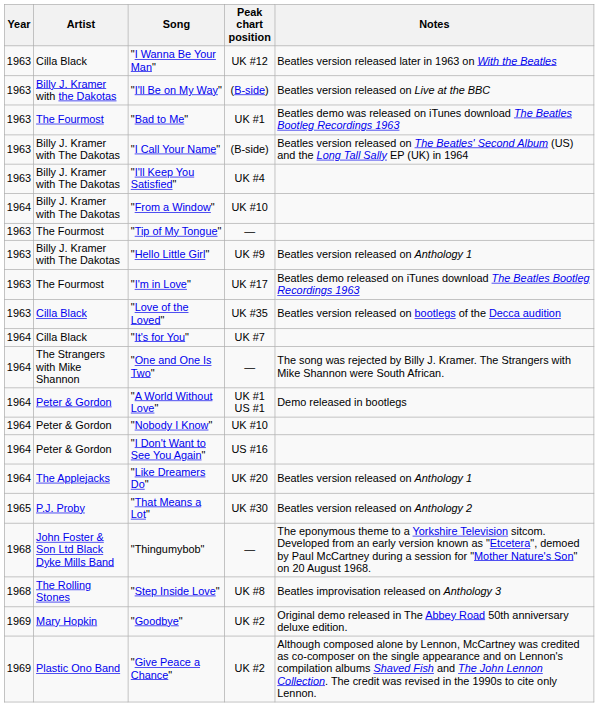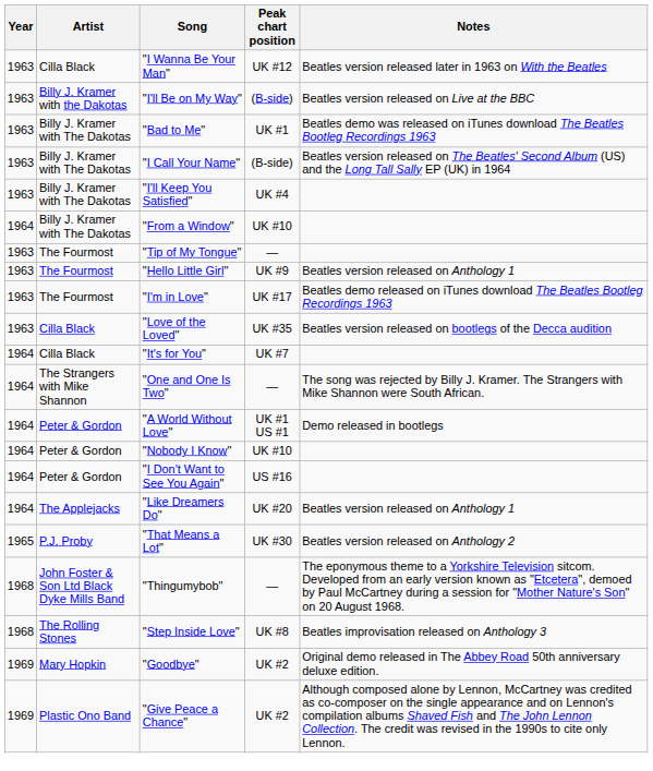 <table class="wikitable">
 <tr>
 <th>Year</th>
 <th>Artist</th>
 <th>Song</th>
 <th>Peak chart<br>position</th>
 <th>Notes</th>
 </tr>
 <tr>
 <td>1963</td>
 <td>Cilla Black</td>
 <td>"<a href='#'>I Wanna Be Your Man</a>"</td>
 <td style="text-align:center;">UK #12</td>
 <td>Beatles version released later in 1963 on <em><a href='#'>With the Beatles</a></em></td>
 </tr>
 <tr>
 <td>1963</td>
 <td><a href='#'>Billy J. Kramer</a> with <a href='#'>the Dakotas</a></td>
 <td>"<a href='#'>I'll Be on My Way</a>"</td>
 <td style="text-align:center;">(<a href='#'>B-side</a>)</td>
 <td>Beatles version released on <em>Live at the BBC</em></td>
 </tr>
 <tr>
 <td>1963</td>
-<td><a href='#'>The Fourmost</a></td>
+<td>Billy J. Kramer with The Dakotas</td>
 <td>"<a href='#'>Bad to Me</a>"</td>
 <td style="text-align:center;">UK #1</td>
 <td>Beatles demo was released on iTunes download <em><a href='#'>The Beatles Bootleg Recordings 1963</a></em></td>
 </tr>
 <tr>
 <td>1963</td>
 <td>Billy J. Kramer with The Dakotas</td>
 <td>"<a href='#'>I Call Your Name</a>"</td>
 <td style="text-align:center;">(B-side)</td>
 <td>Beatles version released on <em><a href='#'>The Beatles' Second Album</a></em> (US) and the <a href='#'><em>Long Tall Sally</em></a> EP (UK) in 1964</td>
 </tr>
 <tr>
 <td>1963</td>
 <td>Billy J. Kramer with The Dakotas</td>
 <td>"<a href='#'>I'll Keep You Satisfied</a>"</td>
 <td style="text-align:center;">UK #4</td>
 <td></td>
 </tr>
 <tr>
 <td>1964</td>
 <td>Billy J. Kramer with The Dakotas</td>
 <td>"<a href='#'>From a Window</a>"</td>
 <td style="text-align:center;">UK #10</td>
 <td></td>
 </tr>
 <tr>
 <td>1963</td>
 <td>The Fourmost</td>
 <td>"<a href='#'>Tip of My Tongue</a>"</td>
 <td style="text-align:center;">—</td>
 <td></td>
 </tr>
 <tr>
 <td>1963</td>
-<td>Billy J. Kramer with The Dakotas</td>
+<td><a href='#'>The Fourmost</a></td>
 <td>"<a href='#'>Hello Little Girl</a>"</td>
 <td style="text-align:center;">UK #9</td>
 <td>Beatles version released on <em>Anthology 1</em></td>
 </tr>
 <tr>
 <td>1963</td>
 <td>The Fourmost</td>
 <td>"<a href='#'>I'm in Love</a>"</td>
 <td style="text-align:center;">UK #17</td>
 <td>Beatles demo released on iTunes download <em><a href='#'>The Beatles Bootleg Recordings 1963</a></em></td>
 </tr>
 <tr>
 <td>1963</td>
 <td><a href='#'>Cilla Black</a></td>
 <td>"<a href='#'>Love of the Loved</a>"</td>
 <td style="text-align:center;">UK #35</td>
 <td>Beatles version released on <a href='#'>bootlegs</a> of the <a href='#'>Decca audition</a></td>
 </tr>
 <tr>
 <td>1964</td>
 <td>Cilla Black</td>
 <td>"<a href='#'>It's for You</a>"</td>
 <td style="text-align:center;">UK #7</td>
 <td></td>
 </tr>
 <tr>
 <td>1964</td>
 <td>The Strangers with Mike Shannon</td>
 <td>"<a href='#'>One and One Is Two</a>"</td>
 <td style="text-align:center;">—</td>
 <td>The song was rejected by Billy J. Kramer. The Strangers with Mike Shannon were South African.</td>
 </tr>
 <tr>
 <td>1964</td>
 <td><a href='#'>Peter & Gordon</a></td>
 <td>"<a href='#'>A World Without Love</a>"</td>
 <td style="text-align:center;">UK #1 <br> US #1</td>
 <td>Demo released in bootlegs</td>
 </tr>
 <tr>
 <td>1964</td>
 <td>Peter & Gordon</td>
 <td>"<a href='#'>Nobody I Know</a>"</td>
 <td style="text-align:center;">UK #10</td>
 <td></td>
 </tr>
 <tr>
 <td>1964</td>
 <td>Peter & Gordon</td>
 <td>"<a href='#'>I Don't Want to See You Again</a>"</td>
 <td style="text-align:center;">US #16</td>
 <td></td>
 </tr>
 <tr>
 <td>1964</td>
 <td><a href='#'>The Applejacks</a></td>
 <td>"<a href='#'>Like Dreamers Do</a>"</td>
 <td style="text-align:center;">UK #20</td>
 <td>Beatles version released on <em>Anthology 1</em></td>
 </tr>
 <tr>
 <td>1965</td>
 <td><a href='#'>P.J. Proby</a></td>
 <td>"<a href='#'>That Means a Lot</a>"</td>
 <td style="text-align:center;">UK #30</td>
 <td>Beatles version released on <em>Anthology 2</em></td>
 </tr>
 <tr>
 <td>1968</td>
 <td><a href='#'>John Foster & Son Ltd Black Dyke Mills Band</a></td>
 <td>"Thingumybob"</td>
 <td style="text-align:center;">—</td>
 <td>The eponymous theme to a <a href='#'>Yorkshire Television</a> sitcom. Developed from an early version known as "<a href='#'>Etcetera</a>", demoed by Paul McCartney during a session for "<a href='#'>Mother Nature's Son</a>" on 20 August 1968.</td>
 </tr>
 <tr>
 <td>1968</td>
 <td><a href='#'>The Rolling Stones</a></td>
 <td>"<a href='#'>Step Inside Love</a>"</td>
 <td style="text-align:center;">UK #8</td>
 <td>Beatles improvisation released on <em>Anthology 3</em></td>
 </tr>
 <tr>
 <td>1969</td>
 <td><a href='#'>Mary Hopkin</a></td>
 <td>"<a href='#'>Goodbye</a>"</td>
 <td style="text-align:center;">UK #2</td>
 <td>Original demo released in The <a href='#'>Abbey Road</a> 50th anniversary deluxe edition.</td>
 </tr>
 <tr>
 <td>1969</td>
 <td><a href='#'>Plastic Ono Band</a></td>
 <td>"<a href='#'>Give Peace a Chance</a>"</td>
 <td style="text-align:center;">UK #2</td>
 <td>Although composed alone by Lennon, McCartney was credited as co-composer on the single appearance and on Lennon's compilation albums <em><a href='#'>Shaved Fish</a></em> and <em><a href='#'>The John Lennon Collection</a></em>. The credit was revised in the 1990s to cite only Lennon.</td>
 </tr>
 </table>
